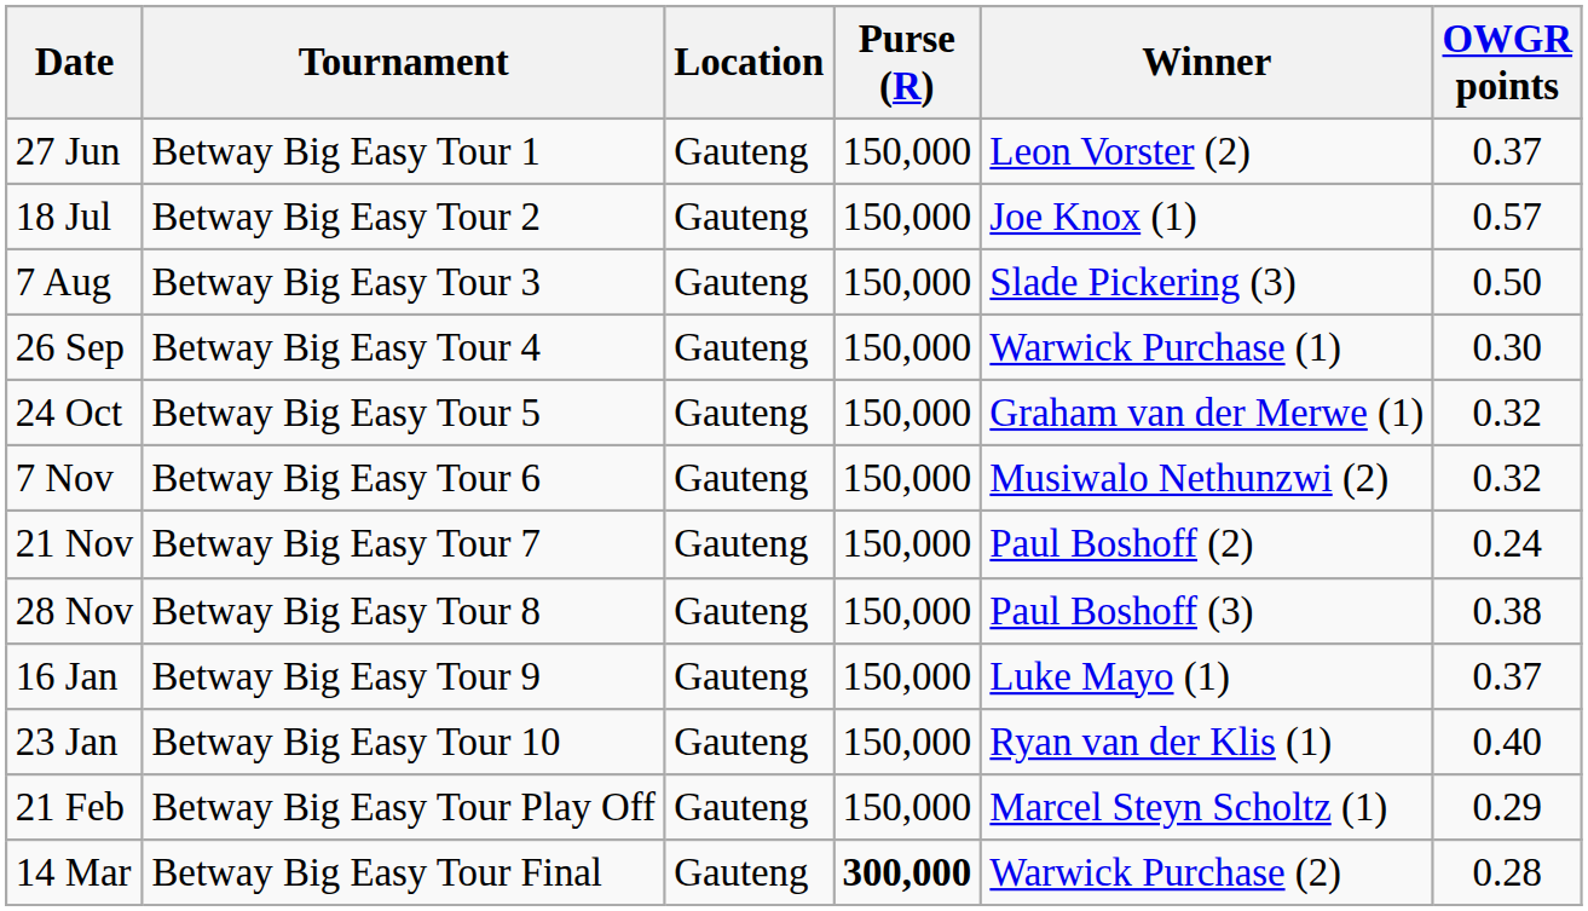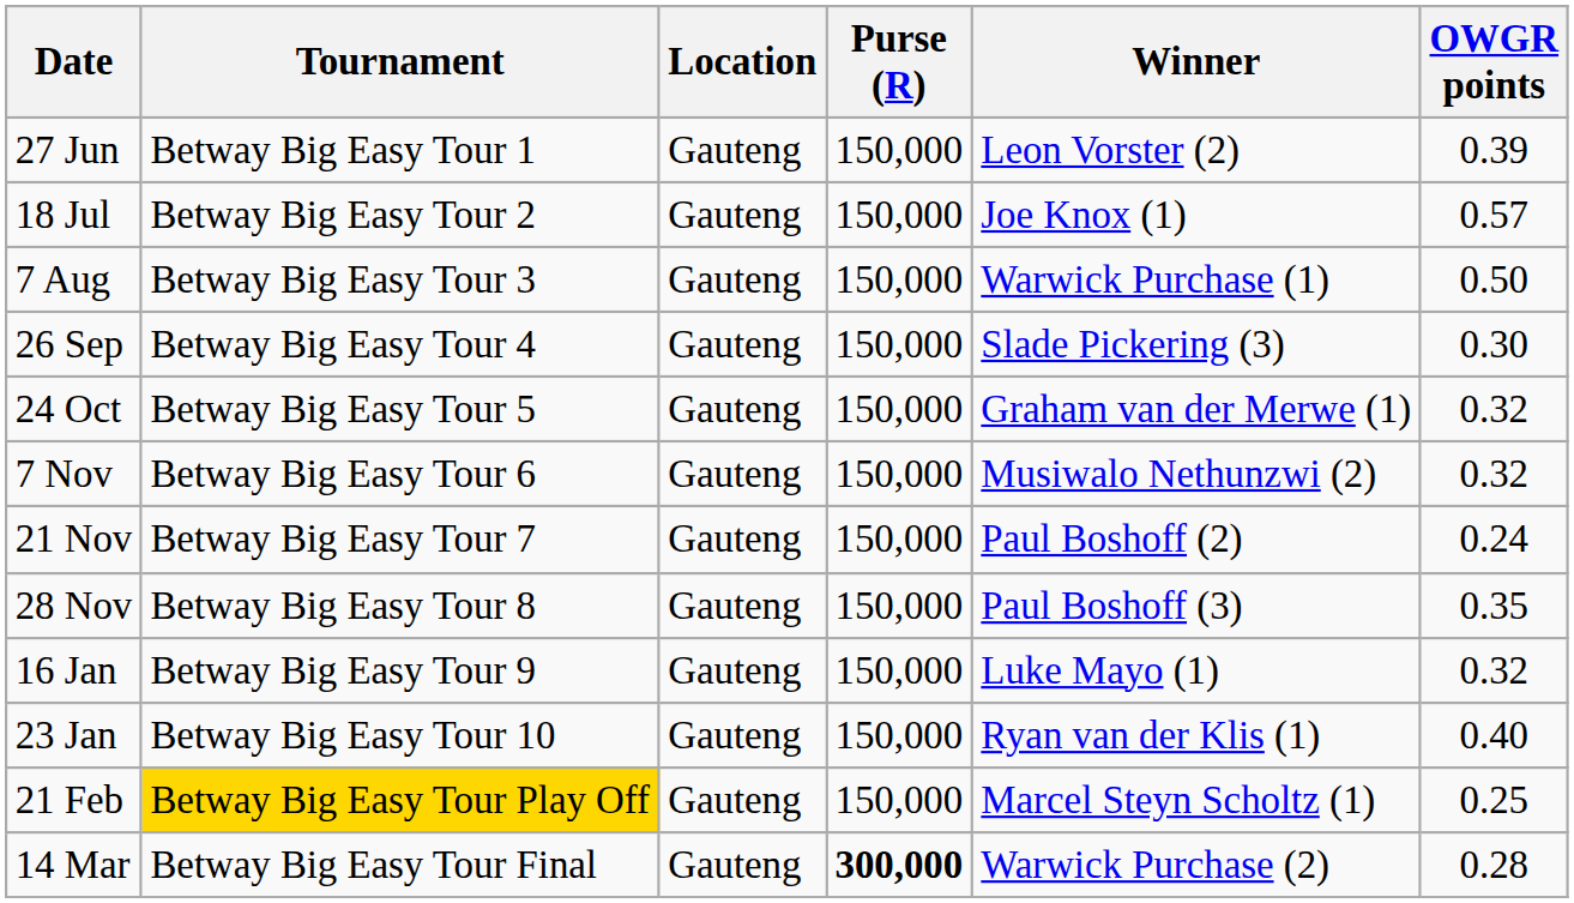 <table class="wikitable" style="font-size:95%;">
 <tr>
 <th>Date</th>
 <th>Tournament</th>
 <th>Location</th>
 <th>Purse<br>(<a href='#'>R</a>)</th>
 <th>Winner</th>
 <th><a href='#'>OWGR</a><br>points</th>
 </tr>
 <tr>
 <td>27 Jun</td>
 <td>Betway Big Easy Tour 1</td>
 <td>Gauteng</td>
 <td align=right>150,000</td>
 <td> <a href='#'>Leon Vorster</a> (2)</td>
-<td align=center>0.37</td>
+<td align=center>0.39</td>
 </tr>
 <tr>
 <td>18 Jul</td>
 <td>Betway Big Easy Tour 2</td>
 <td>Gauteng</td>
 <td align=right>150,000</td>
 <td> <a href='#'>Joe Knox</a> (1)</td>
 <td align=center>0.57</td>
 </tr>
 <tr>
 <td>7 Aug</td>
 <td>Betway Big Easy Tour 3</td>
 <td>Gauteng</td>
 <td align=right>150,000</td>
-<td> <a href='#'>Slade Pickering</a> (3)</td>
+<td> <a href='#'>Warwick Purchase</a> (1)</td>
 <td align=center>0.50</td>
 </tr>
 <tr>
 <td>26 Sep</td>
 <td>Betway Big Easy Tour 4</td>
 <td>Gauteng</td>
 <td align=right>150,000</td>
-<td> <a href='#'>Warwick Purchase</a> (1)</td>
+<td> <a href='#'>Slade Pickering</a> (3)</td>
 <td align=center>0.30</td>
 </tr>
 <tr>
 <td>24 Oct</td>
 <td>Betway Big Easy Tour 5</td>
 <td>Gauteng</td>
 <td align=right>150,000</td>
 <td> <a href='#'>Graham van der Merwe</a> (1)</td>
 <td align=center>0.32</td>
 </tr>
 <tr>
 <td>7 Nov</td>
 <td>Betway Big Easy Tour 6</td>
 <td>Gauteng</td>
 <td align=right>150,000</td>
 <td> <a href='#'>Musiwalo Nethunzwi</a> (2)</td>
 <td align=center>0.32</td>
 </tr>
 <tr>
 <td>21 Nov</td>
 <td>Betway Big Easy Tour 7</td>
 <td>Gauteng</td>
 <td align=right>150,000</td>
 <td> <a href='#'>Paul Boshoff</a> (2)</td>
 <td align=center>0.24</td>
 </tr>
 <tr>
 <td>28 Nov</td>
 <td>Betway Big Easy Tour 8</td>
 <td>Gauteng</td>
 <td align=right>150,000</td>
 <td> <a href='#'>Paul Boshoff</a> (3)</td>
-<td align=center>0.38</td>
+<td align=center>0.35</td>
 </tr>
 <tr>
 <td>16 Jan</td>
 <td>Betway Big Easy Tour 9</td>
 <td>Gauteng</td>
 <td align=right>150,000</td>
 <td> <a href='#'>Luke Mayo</a> (1)</td>
-<td align=center>0.37</td>
+<td align=center>0.32</td>
 </tr>
 <tr>
 <td>23 Jan</td>
 <td>Betway Big Easy Tour 10</td>
 <td>Gauteng</td>
 <td align=right>150,000</td>
 <td> <a href='#'>Ryan van der Klis</a> (1)</td>
 <td align=center>0.40</td>
 </tr>
 <tr>
 <td>21 Feb</td>
-<td>Betway Big Easy Tour Play Off</td>
+<td style="background: gold;">Betway Big Easy Tour Play Off</td>
 <td>Gauteng</td>
 <td align=right>150,000</td>
 <td> <a href='#'>Marcel Steyn Scholtz</a> (1)</td>
-<td align=center>0.29</td>
+<td align=center>0.25</td>
 </tr>
 <tr>
 <td>14 Mar</td>
 <td>Betway Big Easy Tour Final</td>
 <td>Gauteng</td>
 <td align=right><strong>300,000</strong></td>
 <td> <a href='#'>Warwick Purchase</a> (2)</td>
 <td align=center>0.28</td>
 </tr>
 </table>
